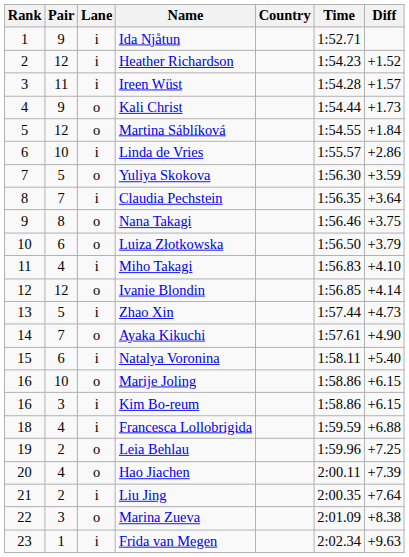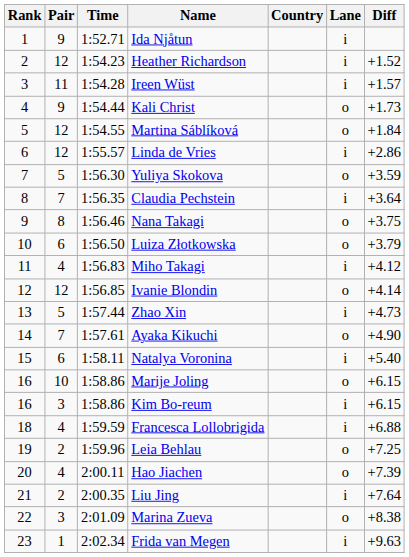 <table class="wikitable sortable" style="text-align:center">
 <tr>
 <th>Rank</th>
 <th>Pair</th>
-<th>Lane</th>
+<th>Time</th>
 <th>Name</th>
 <th>Country</th>
-<th>Time</th>
+<th>Lane</th>
 <th>Diff</th>
 </tr>
 <tr>
 <td>1</td>
 <td>9</td>
-<td>i</td>
+<td>1:52.71</td>
 <td align=left><a href='#'>Ida Njåtun</a></td>
 <td align=left></td>
-<td>1:52.71</td>
+<td>i</td>
 <td></td>
 </tr>
 <tr>
 <td>2</td>
 <td>12</td>
-<td>i</td>
+<td>1:54.23</td>
 <td align=left><a href='#'>Heather Richardson</a></td>
 <td align=left></td>
-<td>1:54.23</td>
+<td>i</td>
 <td>+1.52</td>
 </tr>
 <tr>
 <td>3</td>
 <td>11</td>
-<td>i</td>
+<td>1:54.28</td>
 <td align=left><a href='#'>Ireen Wüst</a></td>
 <td align=left></td>
-<td>1:54.28</td>
+<td>i</td>
 <td>+1.57</td>
 </tr>
 <tr>
 <td>4</td>
 <td>9</td>
-<td>o</td>
+<td>1:54.44</td>
 <td align=left><a href='#'>Kali Christ</a></td>
 <td align=left></td>
-<td>1:54.44</td>
+<td>o</td>
 <td>+1.73</td>
 </tr>
 <tr>
 <td>5</td>
 <td>12</td>
-<td>o</td>
+<td>1:54.55</td>
 <td align=left><a href='#'>Martina Sáblíková</a></td>
 <td align=left></td>
-<td>1:54.55</td>
+<td>o</td>
 <td>+1.84</td>
 </tr>
 <tr>
 <td>6</td>
-<td>10</td>
-<td>i</td>
+<td>12</td>
+<td>1:55.57</td>
 <td align=left><a href='#'>Linda de Vries</a></td>
 <td align=left></td>
-<td>1:55.57</td>
+<td>i</td>
 <td>+2.86</td>
 </tr>
 <tr>
 <td>7</td>
 <td>5</td>
-<td>o</td>
+<td>1:56.30</td>
 <td align=left><a href='#'>Yuliya Skokova</a></td>
 <td align=left></td>
-<td>1:56.30</td>
+<td>o</td>
 <td>+3.59</td>
 </tr>
 <tr>
 <td>8</td>
 <td>7</td>
-<td>i</td>
+<td>1:56.35</td>
 <td align=left><a href='#'>Claudia Pechstein</a></td>
 <td align=left></td>
-<td>1:56.35</td>
+<td>i</td>
 <td>+3.64</td>
 </tr>
 <tr>
 <td>9</td>
 <td>8</td>
-<td>o</td>
+<td>1:56.46</td>
 <td align=left><a href='#'>Nana Takagi</a></td>
 <td align=left></td>
-<td>1:56.46</td>
+<td>o</td>
 <td>+3.75</td>
 </tr>
 <tr>
 <td>10</td>
 <td>6</td>
-<td>o</td>
+<td>1:56.50</td>
 <td align=left><a href='#'>Luiza Złotkowska</a></td>
 <td align=left></td>
-<td>1:56.50</td>
+<td>o</td>
 <td>+3.79</td>
 </tr>
 <tr>
 <td>11</td>
 <td>4</td>
-<td>i</td>
+<td>1:56.83</td>
 <td align=left><a href='#'>Miho Takagi</a></td>
 <td align=left></td>
-<td>1:56.83</td>
-<td>+4.10</td>
+<td>i</td>
+<td>+4.12</td>
 </tr>
 <tr>
 <td>12</td>
 <td>12</td>
-<td>o</td>
+<td>1:56.85</td>
 <td align=left><a href='#'>Ivanie Blondin</a></td>
 <td align=left></td>
-<td>1:56.85</td>
+<td>o</td>
 <td>+4.14</td>
 </tr>
 <tr>
 <td>13</td>
 <td>5</td>
-<td>i</td>
+<td>1:57.44</td>
 <td align=left><a href='#'>Zhao Xin</a></td>
 <td align=left></td>
-<td>1:57.44</td>
+<td>i</td>
 <td>+4.73</td>
 </tr>
 <tr>
 <td>14</td>
 <td>7</td>
-<td>o</td>
+<td>1:57.61</td>
 <td align=left><a href='#'>Ayaka Kikuchi</a></td>
 <td align=left></td>
-<td>1:57.61</td>
+<td>o</td>
 <td>+4.90</td>
 </tr>
 <tr>
 <td>15</td>
 <td>6</td>
-<td>i</td>
+<td>1:58.11</td>
 <td align=left><a href='#'>Natalya Voronina</a></td>
 <td align=left></td>
-<td>1:58.11</td>
+<td>i</td>
 <td>+5.40</td>
 </tr>
 <tr>
 <td>16</td>
 <td>10</td>
-<td>o</td>
+<td>1:58.86</td>
 <td align=left><a href='#'>Marije Joling</a></td>
 <td align=left></td>
-<td>1:58.86</td>
+<td>o</td>
 <td>+6.15</td>
 </tr>
 <tr>
 <td>16</td>
 <td>3</td>
-<td>i</td>
+<td>1:58.86</td>
 <td align=left><a href='#'>Kim Bo-reum</a></td>
 <td align=left></td>
-<td>1:58.86</td>
+<td>i</td>
 <td>+6.15</td>
 </tr>
 <tr>
 <td>18</td>
 <td>4</td>
-<td>i</td>
+<td>1:59.59</td>
 <td align=left><a href='#'>Francesca Lollobrigida</a></td>
 <td align=left></td>
-<td>1:59.59</td>
+<td>i</td>
 <td>+6.88</td>
 </tr>
 <tr>
 <td>19</td>
 <td>2</td>
-<td>o</td>
+<td>1:59.96</td>
 <td align=left><a href='#'>Leia Behlau</a></td>
 <td align=left></td>
-<td>1:59.96</td>
+<td>o</td>
 <td>+7.25</td>
 </tr>
 <tr>
 <td>20</td>
 <td>4</td>
-<td>o</td>
+<td>2:00.11</td>
 <td align=left><a href='#'>Hao Jiachen</a></td>
 <td align=left></td>
-<td>2:00.11</td>
+<td>o</td>
 <td>+7.39</td>
 </tr>
 <tr>
 <td>21</td>
 <td>2</td>
-<td>i</td>
+<td>2:00.35</td>
 <td align=left><a href='#'>Liu Jing</a></td>
 <td align=left></td>
-<td>2:00.35</td>
+<td>i</td>
 <td>+7.64</td>
 </tr>
 <tr>
 <td>22</td>
 <td>3</td>
-<td>o</td>
+<td>2:01.09</td>
 <td align=left><a href='#'>Marina Zueva</a></td>
 <td align=left></td>
-<td>2:01.09</td>
+<td>o</td>
 <td>+8.38</td>
 </tr>
 <tr>
 <td>23</td>
 <td>1</td>
-<td>i</td>
+<td>2:02.34</td>
 <td align=left><a href='#'>Frida van Megen</a></td>
 <td align=left></td>
-<td>2:02.34</td>
+<td>i</td>
 <td>+9.63</td>
 </tr>
 </table>
